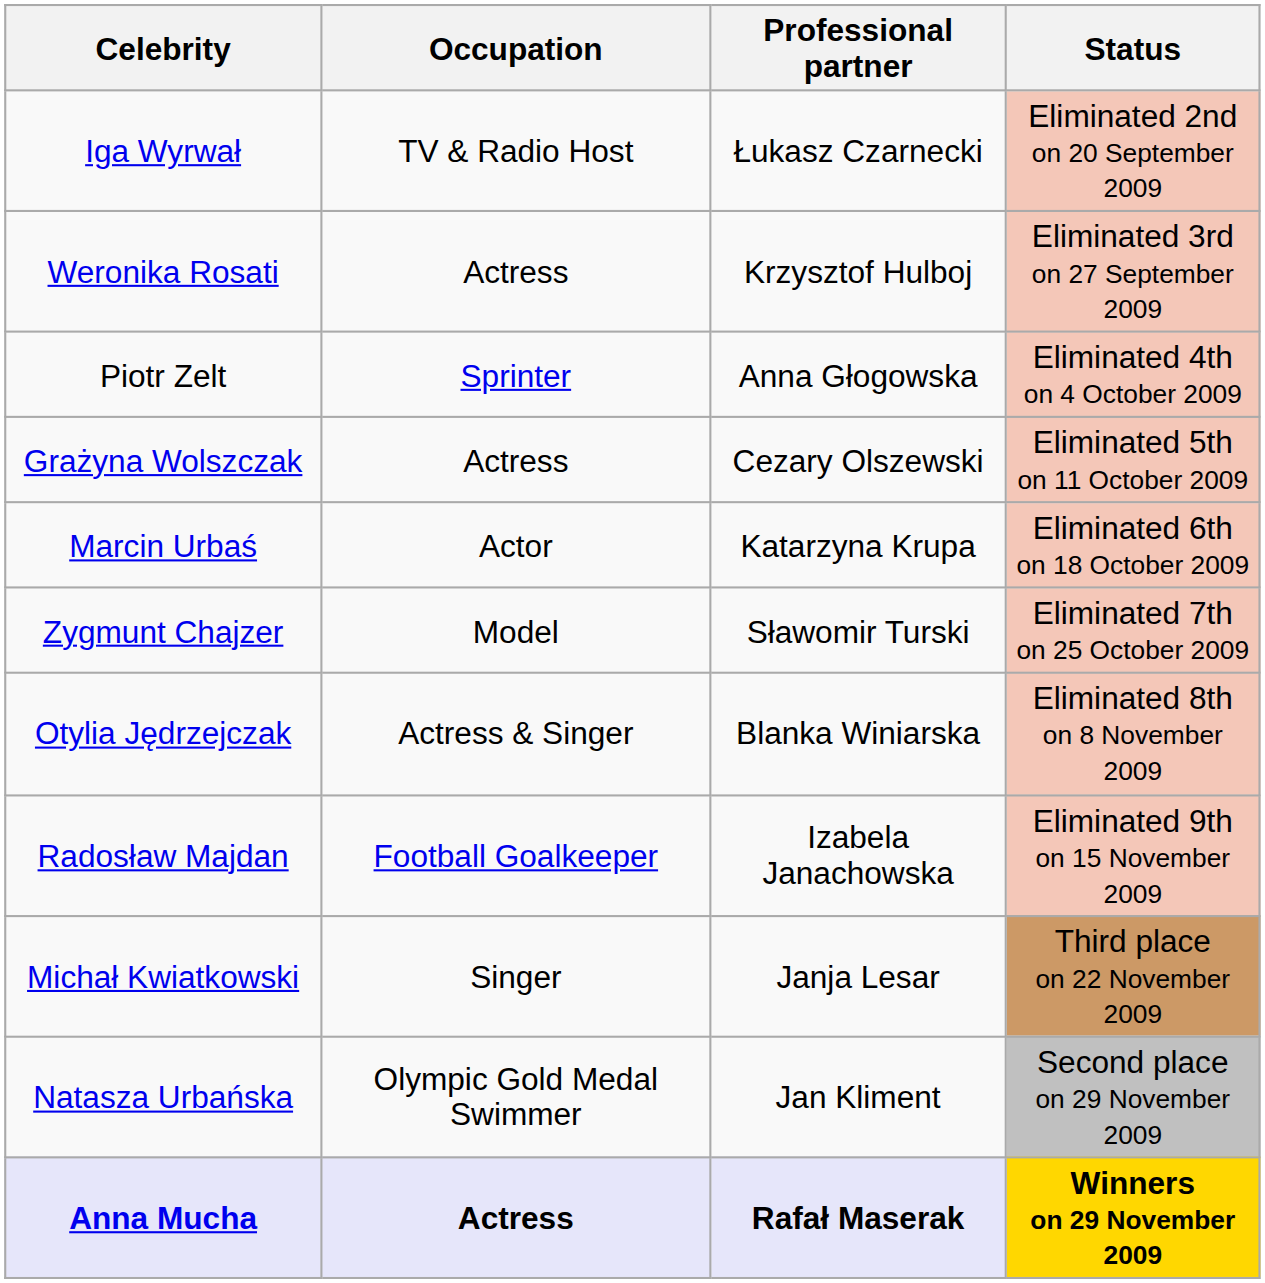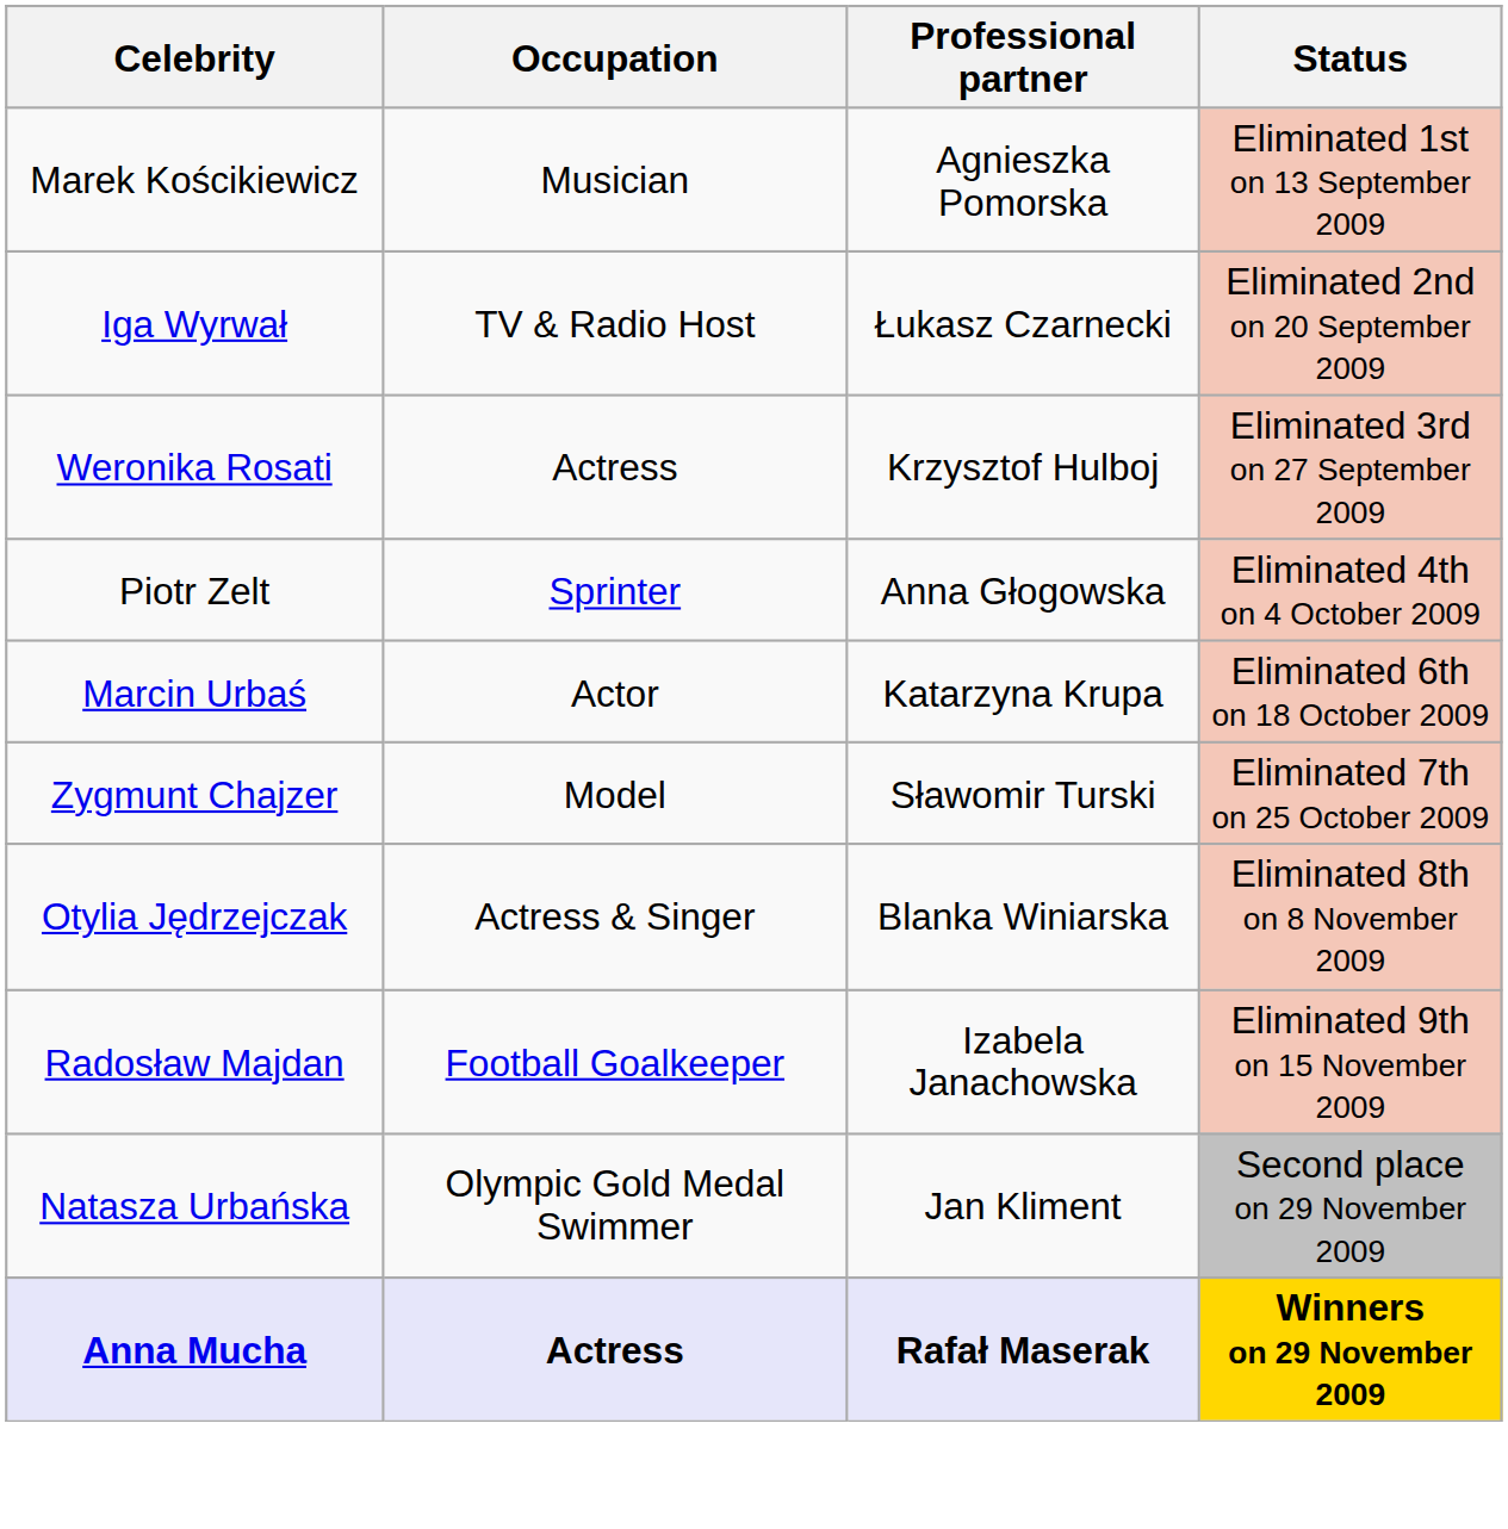 <table class="wikitable" style="margin:auto; text-align:center; font-size:95%;">
 <tr>
 <th style="width:145px;">Celebrity</th>
 <th style="width:180px;">Occupation</th>
 <th style="width:135px;">Professional partner</th>
 <th style="width:115px;">Status</th>
+</tr>
+<tr>
+<td>Marek Kościkiewicz</td>
+<td>Musician</td>
+<td>Agnieszka Pomorska</td>
+<td style="background:#f4c7b8;">Eliminated 1st<br><small>on 13 September 2009</small></td>
 </tr>
 <tr>
 <td><a href='#'>Iga Wyrwał</a></td>
 <td>TV & Radio Host</td>
 <td>Łukasz Czarnecki</td>
 <td style="background:#f4c7b8;">Eliminated 2nd<br><small>on 20 September 2009</small></td>
 </tr>
 <tr>
 <td><a href='#'>Weronika Rosati</a></td>
 <td>Actress</td>
 <td>Krzysztof Hulboj</td>
 <td style="background:#f4c7b8;">Eliminated 3rd<br><small>on 27 September 2009</small></td>
 </tr>
 <tr>
 <td>Piotr Zelt</td>
 <td><a href='#'>Sprinter</a></td>
 <td>Anna Głogowska</td>
 <td style="background:#f4c7b8;">Eliminated 4th<br><small>on 4 October 2009</small></td>
-</tr>
-<tr>
-<td><a href='#'>Grażyna Wolszczak</a></td>
-<td>Actress</td>
-<td>Cezary Olszewski</td>
-<td style="background:#f4c7b8;">Eliminated 5th<br><small>on 11 October 2009</small></td>
 </tr>
 <tr>
 <td><a href='#'>Marcin Urbaś</a></td>
 <td>Actor</td>
 <td>Katarzyna Krupa</td>
 <td style="background:#f4c7b8;">Eliminated 6th<br><small>on 18 October 2009</small></td>
 </tr>
 <tr>
 <td><a href='#'>Zygmunt Chajzer</a></td>
 <td>Model</td>
 <td>Sławomir Turski</td>
 <td style="background:#f4c7b8;">Eliminated 7th<br><small>on 25 October 2009</small></td>
 </tr>
 <tr>
 <td><a href='#'>Otylia Jędrzejczak</a></td>
 <td>Actress & Singer</td>
 <td>Blanka Winiarska</td>
 <td style="background:#f4c7b8;">Eliminated 8th<br><small>on 8 November 2009</small></td>
 </tr>
 <tr>
 <td><a href='#'>Radosław Majdan</a></td>
 <td><a href='#'>Football Goalkeeper</a></td>
 <td>Izabela Janachowska</td>
 <td style="background:#f4c7b8;">Eliminated 9th<br><small>on 15 November 2009</small></td>
 </tr>
 <tr>
-<td><a href='#'>Michał Kwiatkowski</a></td>
-<td>Singer</td>
-<td>Janja Lesar</td>
-<td style="background:#c96;">Third place<br><small>on 22 November 2009</small></td>
-</tr>
-<tr>
 <td><a href='#'>Natasza Urbańska</a></td>
 <td>Olympic Gold Medal Swimmer</td>
 <td>Jan Kliment</td>
 <td style="background:silver;">Second place<br><small>on 29 November 2009</small></td>
 </tr>
 <tr>
 <td style="background:lavender;"><strong><a href='#'>Anna Mucha</a></strong></td>
 <td style="background:lavender;"><strong>Actress</strong></td>
 <td style="background:lavender;"><strong>Rafał Maserak</strong></td>
 <td style="background:gold;"><strong>Winners<br><small>on 29 November 2009</small></strong></td>
 </tr>
 </table>
